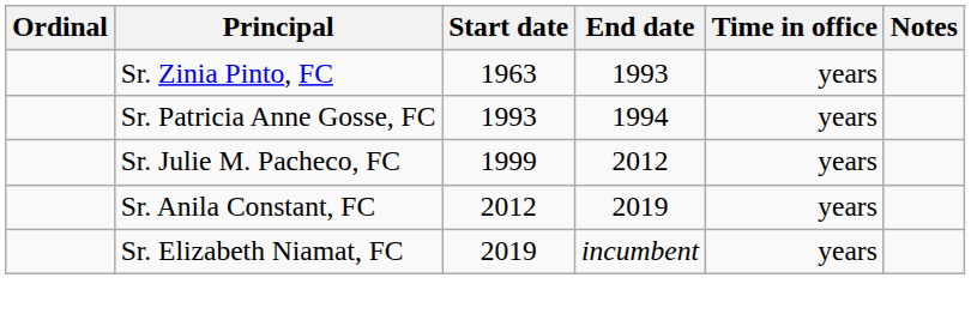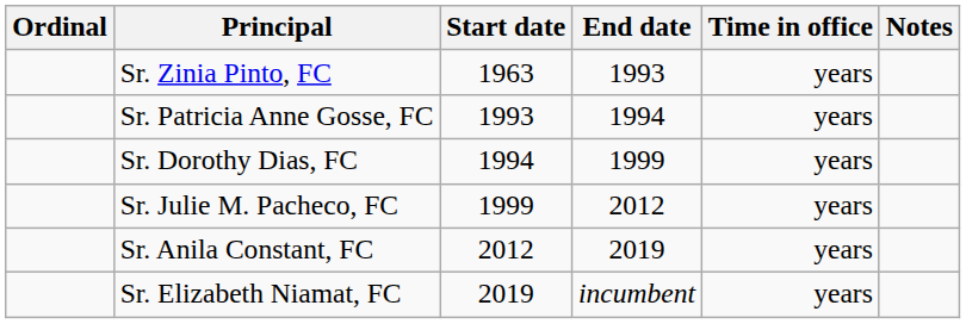 <table class="wikitable">
 <tr>
 <th>Ordinal</th>
 <th>Principal</th>
 <th>Start date</th>
 <th>End date</th>
 <th>Time in office</th>
 <th>Notes</th>
 </tr>
 <tr>
 <td align=center></td>
 <td>Sr. <a href='#'>Zinia Pinto</a>, <a href='#'>FC</a></td>
 <td align=center>1963</td>
 <td align=center>1993</td>
 <td align=right> years</td>
 <td></td>
 </tr>
 <tr>
 <td align=center></td>
 <td>Sr. Patricia Anne Gosse, FC</td>
 <td align=center>1993</td>
 <td align=center>1994</td>
+<td align=right> years</td>
+<td></td>
+</tr>
+<tr>
+<td align=center></td>
+<td>Sr. Dorothy Dias, FC</td>
+<td align=center>1994</td>
+<td align=center>1999</td>
 <td align=right> years</td>
 <td></td>
 </tr>
 <tr>
 <td align=center></td>
 <td>Sr. Julie M. Pacheco, FC</td>
 <td align=center>1999</td>
 <td align=center>2012</td>
 <td align=right> years</td>
 <td></td>
 </tr>
 <tr>
 <td align=center></td>
 <td>Sr. Anila Constant, FC</td>
 <td align=center>2012</td>
 <td align=center>2019</td>
 <td align=right> years</td>
 <td></td>
 </tr>
 <tr>
 <td align=center></td>
 <td>Sr. Elizabeth Niamat, FC</td>
 <td align=center>2019</td>
 <td align=center><em>incumbent</em></td>
 <td align=right> years</td>
 <td></td>
 </tr>
 </table>
